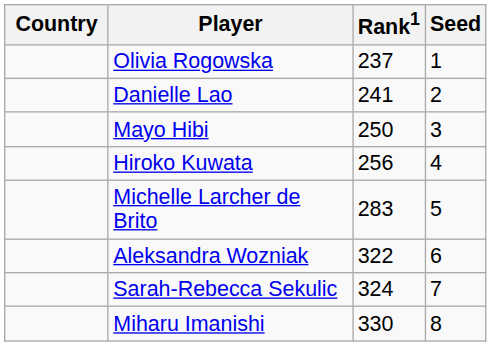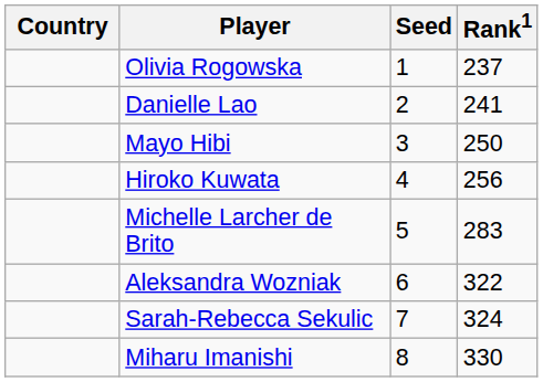 <table class="sortable wikitable">
 <tr>
 <th style="width:70px;">Country</th>
 <th style="width:175px;">Player</th>
+<th>Seed</th>
 <th>Rank<sup>1</sup></th>
-<th>Seed</th>
 </tr>
 <tr>
 <td></td>
 <td><a href='#'>Olivia Rogowska</a></td>
+<td>1</td>
 <td>237</td>
-<td>1</td>
 </tr>
 <tr>
 <td></td>
 <td><a href='#'>Danielle Lao</a></td>
+<td>2</td>
 <td>241</td>
-<td>2</td>
 </tr>
 <tr>
 <td></td>
 <td><a href='#'>Mayo Hibi</a></td>
+<td>3</td>
 <td>250</td>
-<td>3</td>
 </tr>
 <tr>
 <td></td>
 <td><a href='#'>Hiroko Kuwata</a></td>
+<td>4</td>
 <td>256</td>
-<td>4</td>
 </tr>
 <tr>
 <td></td>
 <td><a href='#'>Michelle Larcher de Brito</a></td>
+<td>5</td>
 <td>283</td>
-<td>5</td>
 </tr>
 <tr>
 <td></td>
 <td><a href='#'>Aleksandra Wozniak</a></td>
+<td>6</td>
 <td>322</td>
-<td>6</td>
 </tr>
 <tr>
 <td></td>
 <td><a href='#'>Sarah-Rebecca Sekulic</a></td>
+<td>7</td>
 <td>324</td>
-<td>7</td>
 </tr>
 <tr>
 <td></td>
 <td><a href='#'>Miharu Imanishi</a></td>
+<td>8</td>
 <td>330</td>
-<td>8</td>
 </tr>
 </table>
